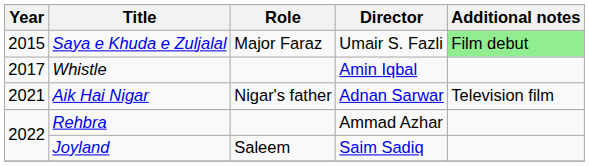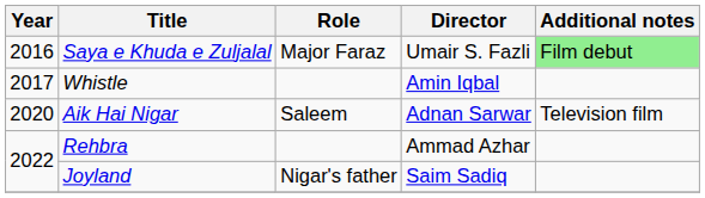 <table class="wikitable">
 <tr>
 <th>Year</th>
 <th>Title</th>
 <th>Role</th>
 <th>Director</th>
 <th>Additional notes</th>
 </tr>
 <tr>
-<td>2015</td>
+<td>2016</td>
 <td><em><a href='#'>Saya e Khuda e Zuljalal</a></em></td>
 <td>Major Faraz</td>
 <td>Umair S. Fazli</td>
 <td style="background: lightgreen;">Film debut</td>
 </tr>
 <tr>
 <td>2017</td>
 <td><em>Whistle</em></td>
 <td></td>
 <td><a href='#'>Amin Iqbal</a></td>
 <td></td>
 </tr>
 <tr>
-<td>2021</td>
+<td>2020</td>
 <td><em><a href='#'>Aik Hai Nigar</a></em></td>
-<td>Nigar's father</td>
+<td>Saleem</td>
 <td><a href='#'>Adnan Sarwar</a></td>
 <td>Television film</td>
 </tr>
 <tr>
 <td rowspan="2">2022</td>
 <td><em><a href='#'>Rehbra</a></em></td>
 <td></td>
 <td>Ammad Azhar</td>
 <td></td>
 </tr>
 <tr>
 <td><em><a href='#'>Joyland</a></em></td>
-<td>Saleem</td>
+<td>Nigar's father</td>
 <td><a href='#'>Saim Sadiq</a></td>
 <td></td>
 </tr>
 <tr>
 </tr>
 </table>
